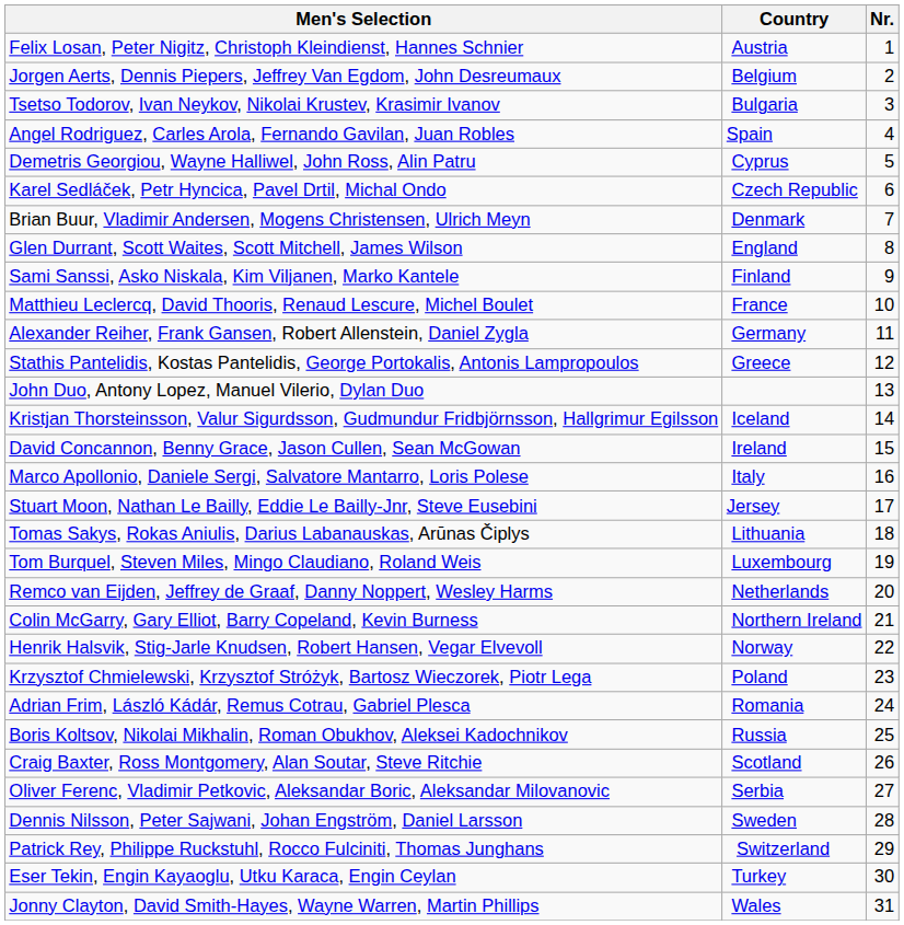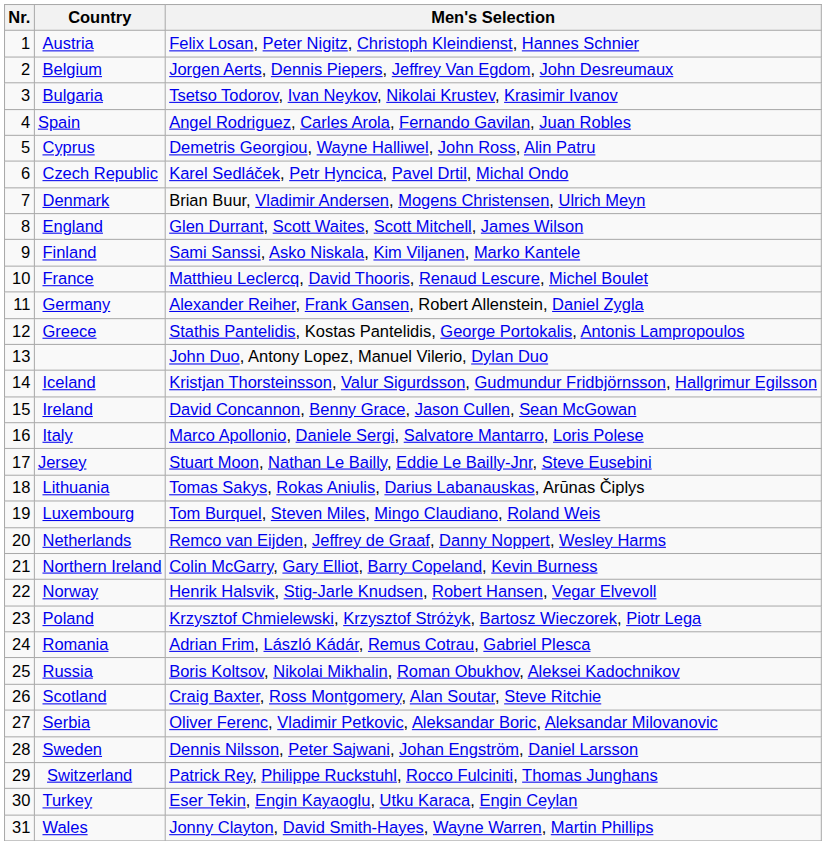 <table class="wikitable">
 <tr>
+<th>Nr.</th>
+<th>Country</th>
 <th>Men's Selection</th>
-<th>Country</th>
-<th>Nr.</th>
 </tr>
 <tr>
+<td align=right>1</td>
+<td> <a href='#'>Austria</a></td>
 <td><a href='#'>Felix Losan</a>, <a href='#'>Peter Nigitz</a>, <a href='#'>Christoph Kleindienst</a>, <a href='#'>Hannes Schnier</a></td>
-<td> <a href='#'>Austria</a></td>
-<td align=right>1</td>
 </tr>
 <tr>
+<td align=right>2</td>
+<td> <a href='#'>Belgium</a></td>
 <td><a href='#'>Jorgen Aerts</a>, <a href='#'>Dennis Piepers</a>, <a href='#'>Jeffrey Van Egdom</a>, <a href='#'>John Desreumaux</a></td>
-<td> <a href='#'>Belgium</a></td>
-<td align=right>2</td>
 </tr>
 <tr>
+<td align=right>3</td>
+<td> <a href='#'>Bulgaria</a></td>
 <td><a href='#'>Tsetso Todorov</a>, <a href='#'>Ivan Neykov</a>, <a href='#'>Nikolai Krustev</a>, <a href='#'>Krasimir Ivanov</a></td>
-<td> <a href='#'>Bulgaria</a></td>
-<td align=right>3</td>
 </tr>
 <tr>
+<td align=right>4</td>
+<td> <a href='#'>Spain</a></td>
 <td><a href='#'>Angel Rodriguez</a>, <a href='#'>Carles Arola</a>, <a href='#'>Fernando Gavilan</a>, <a href='#'>Juan Robles</a></td>
-<td> <a href='#'>Spain</a></td>
-<td align=right>4</td>
 </tr>
 <tr>
+<td align=right>5</td>
+<td> <a href='#'>Cyprus</a></td>
 <td><a href='#'>Demetris Georgiou</a>, <a href='#'>Wayne Halliwel</a>, <a href='#'>John Ross</a>, <a href='#'>Alin Patru</a></td>
-<td> <a href='#'>Cyprus</a></td>
-<td align=right>5</td>
 </tr>
 <tr>
+<td align=right>6</td>
+<td> <a href='#'>Czech Republic</a></td>
 <td><a href='#'>Karel Sedláček</a>, <a href='#'>Petr Hyncica</a>, <a href='#'>Pavel Drtil</a>, <a href='#'>Michal Ondo</a></td>
-<td> <a href='#'>Czech Republic</a></td>
-<td align=right>6</td>
 </tr>
 <tr>
+<td align=right>7</td>
+<td> <a href='#'>Denmark</a></td>
 <td>Brian Buur, <a href='#'>Vladimir Andersen</a>, <a href='#'>Mogens Christensen</a>, <a href='#'>Ulrich Meyn</a></td>
-<td> <a href='#'>Denmark</a></td>
-<td align=right>7</td>
 </tr>
 <tr>
+<td align=right>8</td>
+<td> <a href='#'>England</a></td>
 <td><a href='#'>Glen Durrant</a>, <a href='#'>Scott Waites</a>, <a href='#'>Scott Mitchell</a>, <a href='#'>James Wilson</a></td>
-<td> <a href='#'>England</a></td>
-<td align=right>8</td>
 </tr>
 <tr>
+<td align=right>9</td>
+<td> <a href='#'>Finland</a></td>
 <td><a href='#'>Sami Sanssi</a>, <a href='#'>Asko Niskala</a>, <a href='#'>Kim Viljanen</a>, <a href='#'>Marko Kantele</a></td>
-<td> <a href='#'>Finland</a></td>
-<td align=right>9</td>
 </tr>
 <tr>
+<td align=right>10</td>
+<td> <a href='#'>France</a></td>
 <td><a href='#'>Matthieu Leclercq</a>, <a href='#'>David Thooris</a>, <a href='#'>Renaud Lescure</a>, <a href='#'>Michel Boulet</a></td>
-<td> <a href='#'>France</a></td>
-<td align=right>10</td>
 </tr>
 <tr>
+<td align=right>11</td>
+<td> <a href='#'>Germany</a></td>
 <td><a href='#'>Alexander Reiher</a>, <a href='#'>Frank Gansen</a>, Robert Allenstein, <a href='#'>Daniel Zygla</a></td>
-<td> <a href='#'>Germany</a></td>
-<td align=right>11</td>
 </tr>
 <tr>
+<td align=right>12</td>
+<td> <a href='#'>Greece</a></td>
 <td><a href='#'>Stathis Pantelidis</a>, Kostas Pantelidis, <a href='#'>George Portokalis</a>, <a href='#'>Antonis Lampropoulos</a></td>
-<td> <a href='#'>Greece</a></td>
-<td align=right>12</td>
 </tr>
 <tr>
+<td align=right>13</td>
+<td></td>
 <td><a href='#'>John Duo</a>, Antony Lopez, Manuel Vilerio, <a href='#'>Dylan Duo</a></td>
-<td></td>
-<td align=right>13</td>
 </tr>
 <tr>
+<td align=right>14</td>
+<td> <a href='#'>Iceland</a></td>
 <td><a href='#'>Kristjan Thorsteinsson</a>, <a href='#'>Valur Sigurdsson</a>, <a href='#'>Gudmundur Fridbjörnsson</a>, <a href='#'>Hallgrimur Egilsson</a></td>
-<td> <a href='#'>Iceland</a></td>
-<td align=right>14</td>
 </tr>
 <tr>
+<td align=right>15</td>
+<td> <a href='#'>Ireland</a></td>
 <td><a href='#'>David Concannon</a>, <a href='#'>Benny Grace</a>, <a href='#'>Jason Cullen</a>, <a href='#'>Sean McGowan</a></td>
-<td> <a href='#'>Ireland</a></td>
-<td align=right>15</td>
 </tr>
 <tr>
+<td align=right>16</td>
+<td> <a href='#'>Italy</a></td>
 <td><a href='#'>Marco Apollonio</a>, <a href='#'>Daniele Sergi</a>, <a href='#'>Salvatore Mantarro</a>, <a href='#'>Loris Polese</a></td>
-<td> <a href='#'>Italy</a></td>
-<td align=right>16</td>
 </tr>
 <tr>
+<td align=right>17</td>
+<td> <a href='#'>Jersey</a></td>
 <td><a href='#'>Stuart Moon</a>, <a href='#'>Nathan Le Bailly</a>, <a href='#'>Eddie Le Bailly-Jnr</a>, <a href='#'>Steve Eusebini</a></td>
-<td> <a href='#'>Jersey</a></td>
-<td align=right>17</td>
 </tr>
 <tr>
+<td align=right>18</td>
+<td> <a href='#'>Lithuania</a></td>
 <td><a href='#'>Tomas Sakys</a>, <a href='#'>Rokas Aniulis</a>, <a href='#'>Darius Labanauskas</a>, Arūnas Čiplys</td>
-<td> <a href='#'>Lithuania</a></td>
-<td align=right>18</td>
 </tr>
 <tr>
+<td align=right>19</td>
+<td> <a href='#'>Luxembourg</a></td>
 <td><a href='#'>Tom Burquel</a>, <a href='#'>Steven Miles</a>, <a href='#'>Mingo Claudiano</a>, <a href='#'>Roland Weis</a></td>
-<td> <a href='#'>Luxembourg</a></td>
-<td align=right>19</td>
 </tr>
 <tr>
+<td align=right>20</td>
+<td> <a href='#'>Netherlands</a></td>
 <td><a href='#'>Remco van Eijden</a>, <a href='#'>Jeffrey de Graaf</a>, <a href='#'>Danny Noppert</a>, <a href='#'>Wesley Harms</a></td>
-<td> <a href='#'>Netherlands</a></td>
-<td align=right>20</td>
 </tr>
 <tr>
+<td align=right>21</td>
+<td> <a href='#'>Northern Ireland</a></td>
 <td><a href='#'>Colin McGarry</a>, <a href='#'>Gary Elliot</a>, <a href='#'>Barry Copeland</a>, <a href='#'>Kevin Burness</a></td>
-<td> <a href='#'>Northern Ireland</a></td>
-<td align=right>21</td>
 </tr>
 <tr>
+<td align=right>22</td>
+<td> <a href='#'>Norway</a></td>
 <td><a href='#'>Henrik Halsvik</a>, <a href='#'>Stig-Jarle Knudsen</a>, <a href='#'>Robert Hansen</a>, <a href='#'>Vegar Elvevoll</a></td>
-<td> <a href='#'>Norway</a></td>
-<td align=right>22</td>
 </tr>
 <tr>
+<td align=right>23</td>
+<td> <a href='#'>Poland</a></td>
 <td><a href='#'>Krzysztof Chmielewski</a>, <a href='#'>Krzysztof Stróżyk</a>, <a href='#'>Bartosz Wieczorek</a>, <a href='#'>Piotr Lega</a></td>
-<td> <a href='#'>Poland</a></td>
-<td align=right>23</td>
 </tr>
 <tr>
+<td align=right>24</td>
+<td> <a href='#'>Romania</a></td>
 <td><a href='#'>Adrian Frim</a>, <a href='#'>László Kádár</a>, <a href='#'>Remus Cotrau</a>, <a href='#'>Gabriel Plesca</a></td>
-<td> <a href='#'>Romania</a></td>
-<td align=right>24</td>
 </tr>
 <tr>
+<td align=right>25</td>
+<td> <a href='#'>Russia</a></td>
 <td><a href='#'>Boris Koltsov</a>, <a href='#'>Nikolai Mikhalin</a>, <a href='#'>Roman Obukhov</a>, <a href='#'>Aleksei Kadochnikov</a></td>
-<td> <a href='#'>Russia</a></td>
-<td align=right>25</td>
 </tr>
 <tr>
+<td align=right>26</td>
+<td> <a href='#'>Scotland</a></td>
 <td><a href='#'>Craig Baxter</a>, <a href='#'>Ross Montgomery</a>, <a href='#'>Alan Soutar</a>, <a href='#'>Steve Ritchie</a></td>
-<td> <a href='#'>Scotland</a></td>
-<td align=right>26</td>
 </tr>
 <tr>
+<td align=right>27</td>
+<td> <a href='#'>Serbia</a></td>
 <td><a href='#'>Oliver Ferenc</a>, <a href='#'>Vladimir Petkovic</a>, <a href='#'>Aleksandar Boric</a>, <a href='#'>Aleksandar Milovanovic</a></td>
-<td> <a href='#'>Serbia</a></td>
-<td align=right>27</td>
 </tr>
 <tr>
+<td align=right>28</td>
+<td> <a href='#'>Sweden</a></td>
 <td><a href='#'>Dennis Nilsson</a>, <a href='#'>Peter Sajwani</a>, <a href='#'>Johan Engström</a>, <a href='#'>Daniel Larsson</a></td>
-<td> <a href='#'>Sweden</a></td>
-<td align=right>28</td>
 </tr>
 <tr>
+<td align=right>29</td>
+<td>  <a href='#'>Switzerland</a></td>
 <td><a href='#'>Patrick Rey</a>, <a href='#'>Philippe Ruckstuhl</a>, <a href='#'>Rocco Fulciniti</a>, <a href='#'>Thomas Junghans</a></td>
-<td>  <a href='#'>Switzerland</a></td>
-<td align=right>29</td>
 </tr>
 <tr>
+<td align=right>30</td>
+<td> <a href='#'>Turkey</a></td>
 <td><a href='#'>Eser Tekin</a>, <a href='#'>Engin Kayaoglu</a>, <a href='#'>Utku Karaca</a>, <a href='#'>Engin Ceylan</a></td>
-<td> <a href='#'>Turkey</a></td>
-<td align=right>30</td>
 </tr>
 <tr>
+<td align=right>31</td>
+<td> <a href='#'>Wales</a></td>
 <td><a href='#'>Jonny Clayton</a>, <a href='#'>David Smith-Hayes</a>, <a href='#'>Wayne Warren</a>, <a href='#'>Martin Phillips</a></td>
-<td> <a href='#'>Wales</a></td>
-<td align=right>31</td>
 </tr>
 </table>
